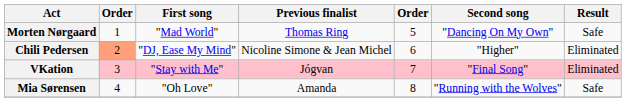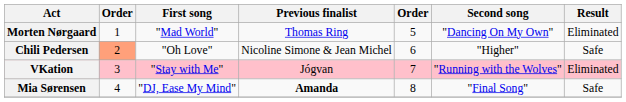 <table class="wikitable plainrowheaders" style="text-align:center;">
 <tr>
 <th>Act</th>
 <th>Order</th>
 <th>First song</th>
 <th>Previous finalist</th>
 <th>Order</th>
 <th>Second song</th>
 <th>Result</th>
 </tr>
 <tr>
 <th scope=row>Morten Nørgaard</th>
 <td>1</td>
 <td>"<a href='#'>Mad World</a>"</td>
 <td><a href='#'>Thomas Ring</a></td>
 <td>5</td>
 <td>"<a href='#'>Dancing On My Own</a>"</td>
-<td>Safe</td>
+<td>Eliminated</td>
 </tr>
 <tr>
 <th scope=row>Chili Pedersen</th>
 <td style="background: lightsalmon;">2</td>
-<td>"<a href='#'>DJ, Ease My Mind</a>"</td>
+<td>"Oh Love"</td>
 <td>Nicoline Simone & Jean Michel</td>
 <td>6</td>
 <td>"Higher"</td>
-<td>Eliminated</td>
+<td>Safe</td>
 </tr>
 <tr style="background:pink;">
 <th scope=row>VKation</th>
 <td>3</td>
 <td>"<a href='#'>Stay with Me</a>"</td>
 <td>Jógvan</td>
 <td>7</td>
-<td>"<a href='#'>Final Song</a>"</td>
+<td>"<a href='#'>Running with the Wolves</a>"</td>
 <td>Eliminated</td>
 </tr>
 <tr>
 <th scope=row>Mia Sørensen</th>
 <td>4</td>
-<td>"Oh Love"</td>
-<td>Amanda</td>
+<td>"<a href='#'>DJ, Ease My Mind</a>"</td>
+<td><strong>Amanda</strong></td>
 <td>8</td>
-<td>"<a href='#'>Running with the Wolves</a>"</td>
+<td>"<a href='#'>Final Song</a>"</td>
 <td>Safe</td>
 </tr>
 <tr>
 </tr>
 </table>
